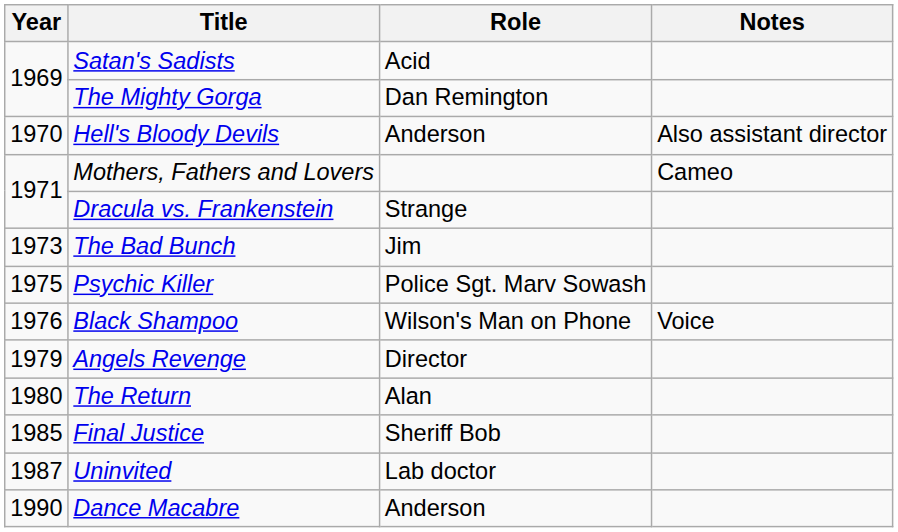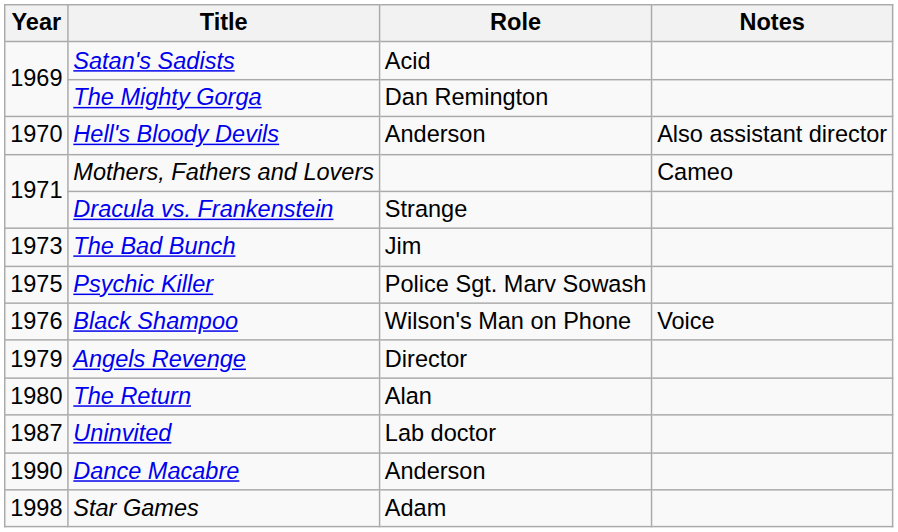 <table class="wikitable">
 <tr>
 <th>Year</th>
 <th>Title</th>
 <th>Role</th>
 <th>Notes</th>
 </tr>
 <tr>
 <td rowspan=2>1969</td>
 <td><em><a href='#'>Satan's Sadists</a></em></td>
 <td>Acid</td>
 <td></td>
 </tr>
 <tr>
 <td><em><a href='#'>The Mighty Gorga</a></em></td>
 <td>Dan Remington</td>
 <td></td>
 </tr>
 <tr>
 <td>1970</td>
 <td><em><a href='#'>Hell's Bloody Devils</a></em></td>
 <td>Anderson</td>
 <td>Also assistant director</td>
 </tr>
 <tr>
 <td rowspan=2>1971</td>
 <td><em>Mothers, Fathers and Lovers</em></td>
 <td></td>
 <td>Cameo</td>
 </tr>
 <tr>
 <td><em><a href='#'>Dracula vs. Frankenstein</a></em></td>
 <td>Strange</td>
 <td></td>
 </tr>
 <tr>
 <td>1973</td>
 <td><em><a href='#'>The Bad Bunch</a></em></td>
 <td>Jim</td>
 <td></td>
 </tr>
 <tr>
 <td>1975</td>
 <td><em><a href='#'>Psychic Killer</a></em></td>
 <td>Police Sgt. Marv Sowash</td>
 <td></td>
 </tr>
 <tr>
 <td>1976</td>
 <td><em><a href='#'>Black Shampoo</a></em></td>
 <td>Wilson's Man on Phone</td>
 <td>Voice</td>
 </tr>
 <tr>
 <td>1979</td>
 <td><em><a href='#'>Angels Revenge</a></em></td>
 <td>Director</td>
 <td></td>
 </tr>
 <tr>
 <td>1980</td>
 <td><em><a href='#'>The Return</a></em></td>
 <td>Alan</td>
 <td></td>
 </tr>
 <tr>
-<td>1985</td>
-<td><em><a href='#'>Final Justice</a></em></td>
-<td>Sheriff Bob</td>
-<td></td>
-</tr>
-<tr>
 <td>1987</td>
 <td><em><a href='#'>Uninvited</a></em></td>
 <td>Lab doctor</td>
 <td></td>
 </tr>
 <tr>
 <td>1990</td>
 <td><em><a href='#'>Dance Macabre</a></em></td>
 <td>Anderson</td>
 <td></td>
 </tr>
+<tr>
+<td>1998</td>
+<td><em>Star Games</em></td>
+<td>Adam</td>
+<td></td>
+</tr>
 </table>
